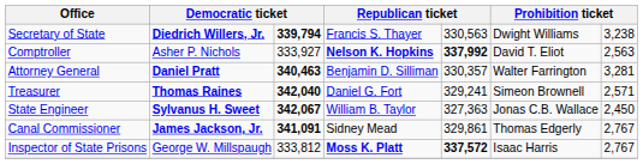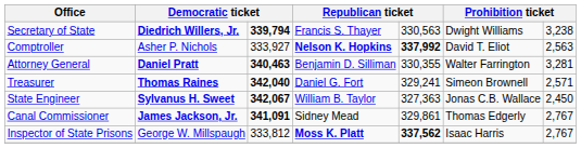 <table class=wikitable>
 <tr bgcolor=lightgrey>
 <th>Office</th>
 <th colspan="2" ><a href='#'>Democratic</a> ticket</th>
 <th colspan="2" ><a href='#'>Republican</a> ticket</th>
 <th colspan="2" ><a href='#'>Prohibition</a> ticket</th>
 </tr>
 <tr>
 <td><a href='#'>Secretary of State</a></td>
 <td><strong><a href='#'>Diedrich Willers, Jr.</a></strong></td>
 <td align="right"><strong>339,794</strong></td>
 <td><a href='#'>Francis S. Thayer</a></td>
 <td align="right">330,563</td>
 <td>Dwight Williams</td>
 <td align="right">3,238</td>
 </tr>
 <tr>
 <td><a href='#'>Comptroller</a></td>
 <td><a href='#'>Asher P. Nichols</a></td>
 <td align="right">333,927</td>
 <td><strong><a href='#'>Nelson K. Hopkins</a></strong></td>
 <td align="right"><strong>337,992</strong></td>
 <td>David T. Eliot</td>
 <td align="right">2,563</td>
 </tr>
 <tr>
 <td><a href='#'>Attorney General</a></td>
 <td><strong><a href='#'>Daniel Pratt</a></strong></td>
 <td align="right"><strong>340,463</strong></td>
 <td><a href='#'>Benjamin D. Silliman</a></td>
-<td align="right">330,357</td>
+<td align="right">330,355</td>
 <td>Walter Farrington</td>
 <td align="right">3,281</td>
 </tr>
 <tr>
 <td><a href='#'>Treasurer</a></td>
 <td><strong><a href='#'>Thomas Raines</a></strong></td>
 <td align="right"><strong>342,040</strong></td>
 <td><a href='#'>Daniel G. Fort</a></td>
 <td align="right">329,241</td>
 <td>Simeon Brownell</td>
 <td align="right">2,571</td>
 </tr>
 <tr>
 <td><a href='#'>State Engineer</a></td>
 <td><strong><a href='#'>Sylvanus H. Sweet</a></strong></td>
 <td align="right"><strong>342,067</strong></td>
 <td><a href='#'>William B. Taylor</a></td>
 <td align="right">327,363</td>
 <td>Jonas C.B. Wallace</td>
 <td align="right">2,450</td>
 </tr>
 <tr>
 <td><a href='#'>Canal Commissioner</a></td>
 <td><strong><a href='#'>James Jackson, Jr.</a></strong></td>
 <td align="right"><strong>341,091</strong></td>
 <td>Sidney Mead</td>
 <td align="right">329,861</td>
 <td>Thomas Edgerly</td>
 <td align="right">2,767</td>
 </tr>
 <tr>
 <td><a href='#'>Inspector of State Prisons</a></td>
 <td><a href='#'>George W. Millspaugh</a></td>
 <td align="right">333,812</td>
 <td><strong><a href='#'>Moss K. Platt</a></strong></td>
-<td align="right"><strong>337,572</strong></td>
+<td align="right"><strong>337,562</strong></td>
 <td>Isaac Harris</td>
 <td align="right">2,767</td>
 </tr>
 <tr>
 </tr>
 </table>
